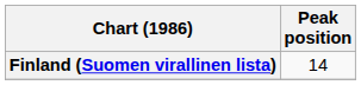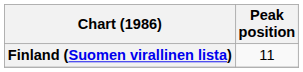 <table class="wikitable sortable plainrowheaders" style="text-align:center">
 <tr>
 <th scope="col">Chart (1986)</th>
 <th scope="col">Peak<br>position</th>
 </tr>
 <tr>
 <th scope="row">Finland (<a href='#'>Suomen virallinen lista</a>)</th>
-<td>14</td>
+<td>11</td>
 </tr>
 <tr>
 </tr>
 <tr>
 </tr>
 <tr>
 </tr>
 </table>
